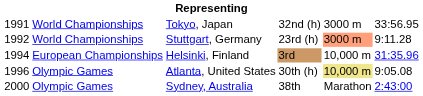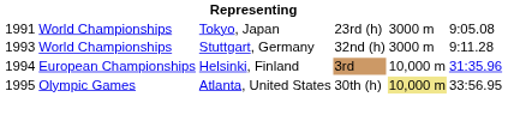 <table>
 <tr>
 <th colspan="6">Representing </th>
 </tr>
 <tr>
 <td>1991</td>
 <td><a href='#'>World Championships</a></td>
 <td><a href='#'>Tokyo</a>, Japan</td>
+<td>23rd (h)</td>
+<td>3000 m</td>
+<td>9:05.08</td>
+</tr>
+<tr>
+<td>1993</td>
+<td><a href='#'>World Championships</a></td>
+<td><a href='#'>Stuttgart</a>, Germany</td>
 <td>32nd (h)</td>
 <td>3000 m</td>
-<td>33:56.95</td>
-</tr>
-<tr>
-<td>1992</td>
-<td><a href='#'>World Championships</a></td>
-<td><a href='#'>Stuttgart</a>, Germany</td>
-<td>23rd (h)</td>
-<td style="background: lightsalmon;">3000 m</td>
 <td>9:11.28</td>
 </tr>
 <tr>
 <td>1994</td>
 <td><a href='#'>European Championships</a></td>
 <td><a href='#'>Helsinki</a>, Finland</td>
 <td bgcolor=cc9966>3rd</td>
 <td>10,000 m</td>
 <td><a href='#'>31:35.96</a></td>
 </tr>
 <tr>
-<td>1996</td>
+<td>1995</td>
 <td><a href='#'>Olympic Games</a></td>
 <td><a href='#'>Atlanta</a>, United States</td>
 <td>30th (h)</td>
 <td style="background: khaki;">10,000 m</td>
-<td>9:05.08</td>
-</tr>
-<tr>
-<td>2000</td>
-<td><a href='#'>Olympic Games</a></td>
-<td><a href='#'>Sydney, Australia</a></td>
-<td>38th</td>
-<td>Marathon</td>
-<td><a href='#'>2:43:00</a></td>
+<td>33:56.95</td>
 </tr>
 </table>
